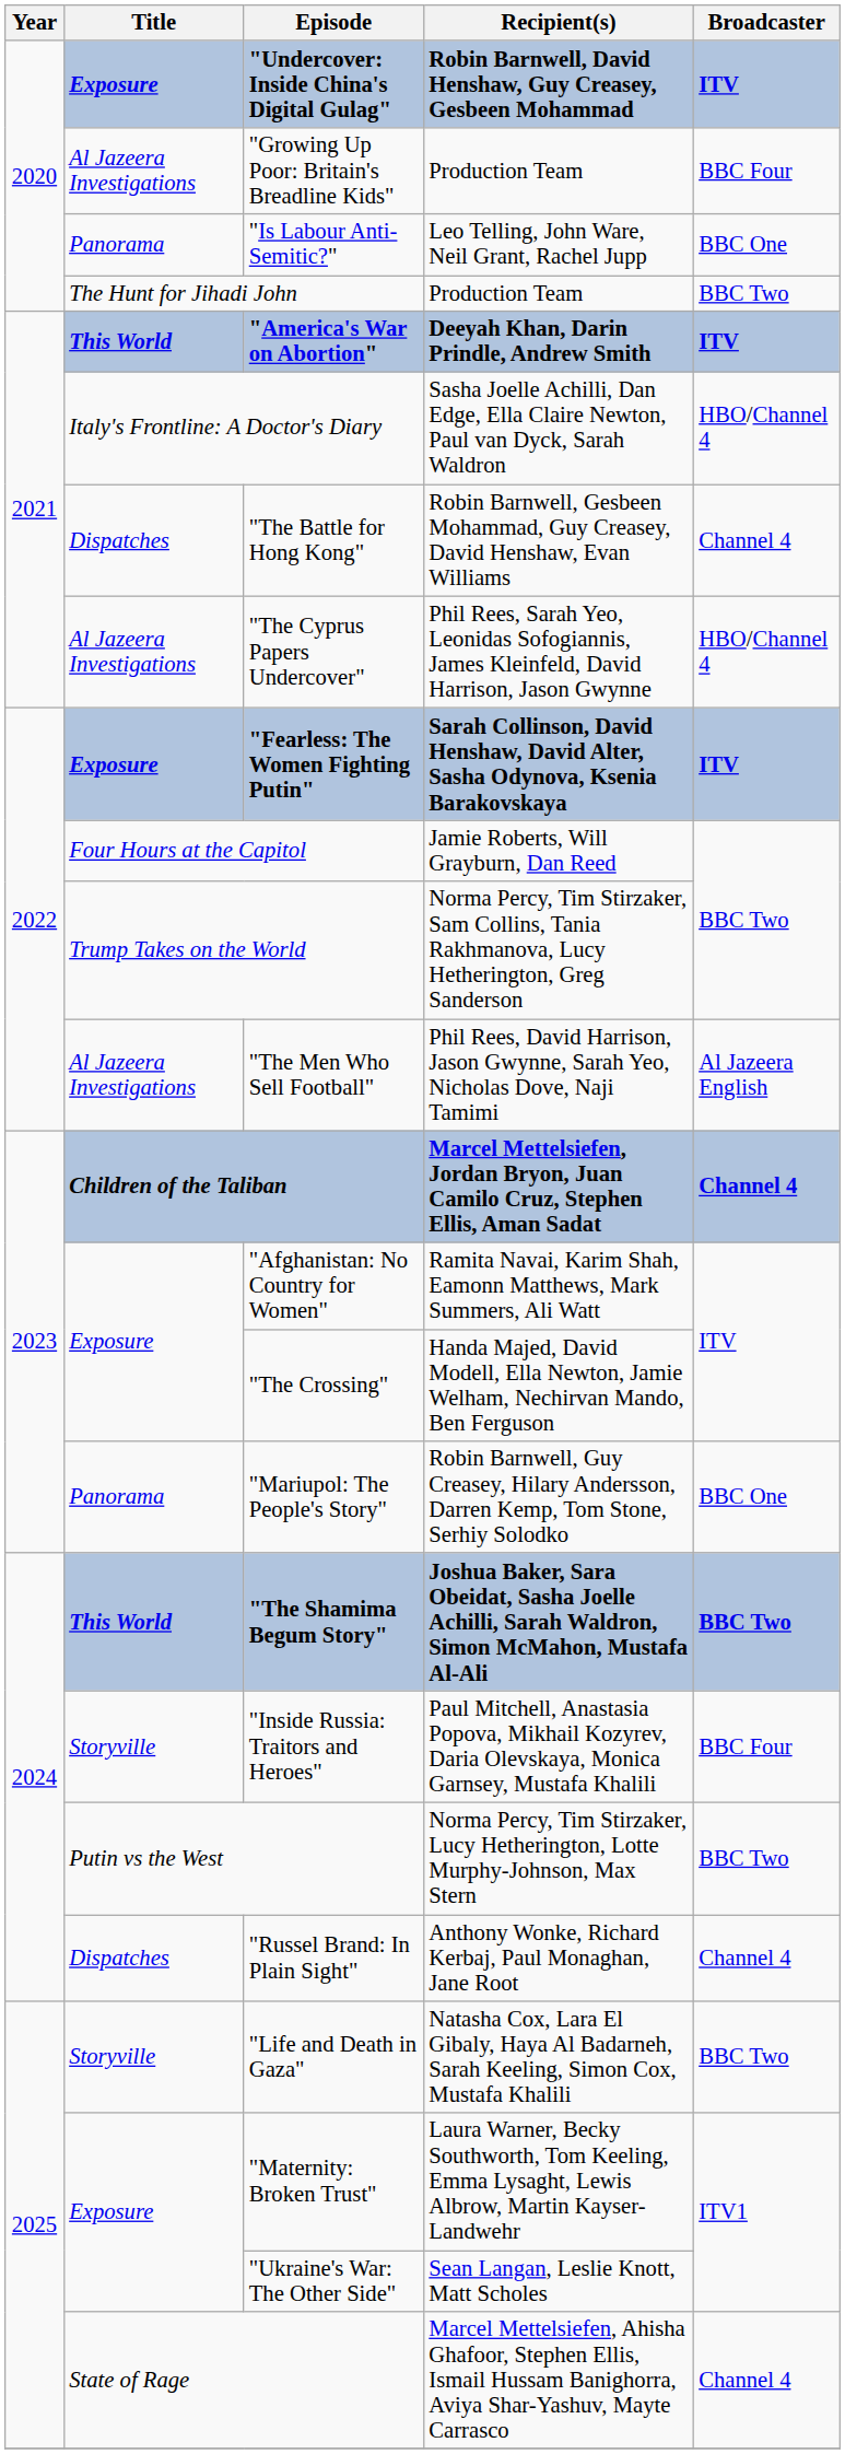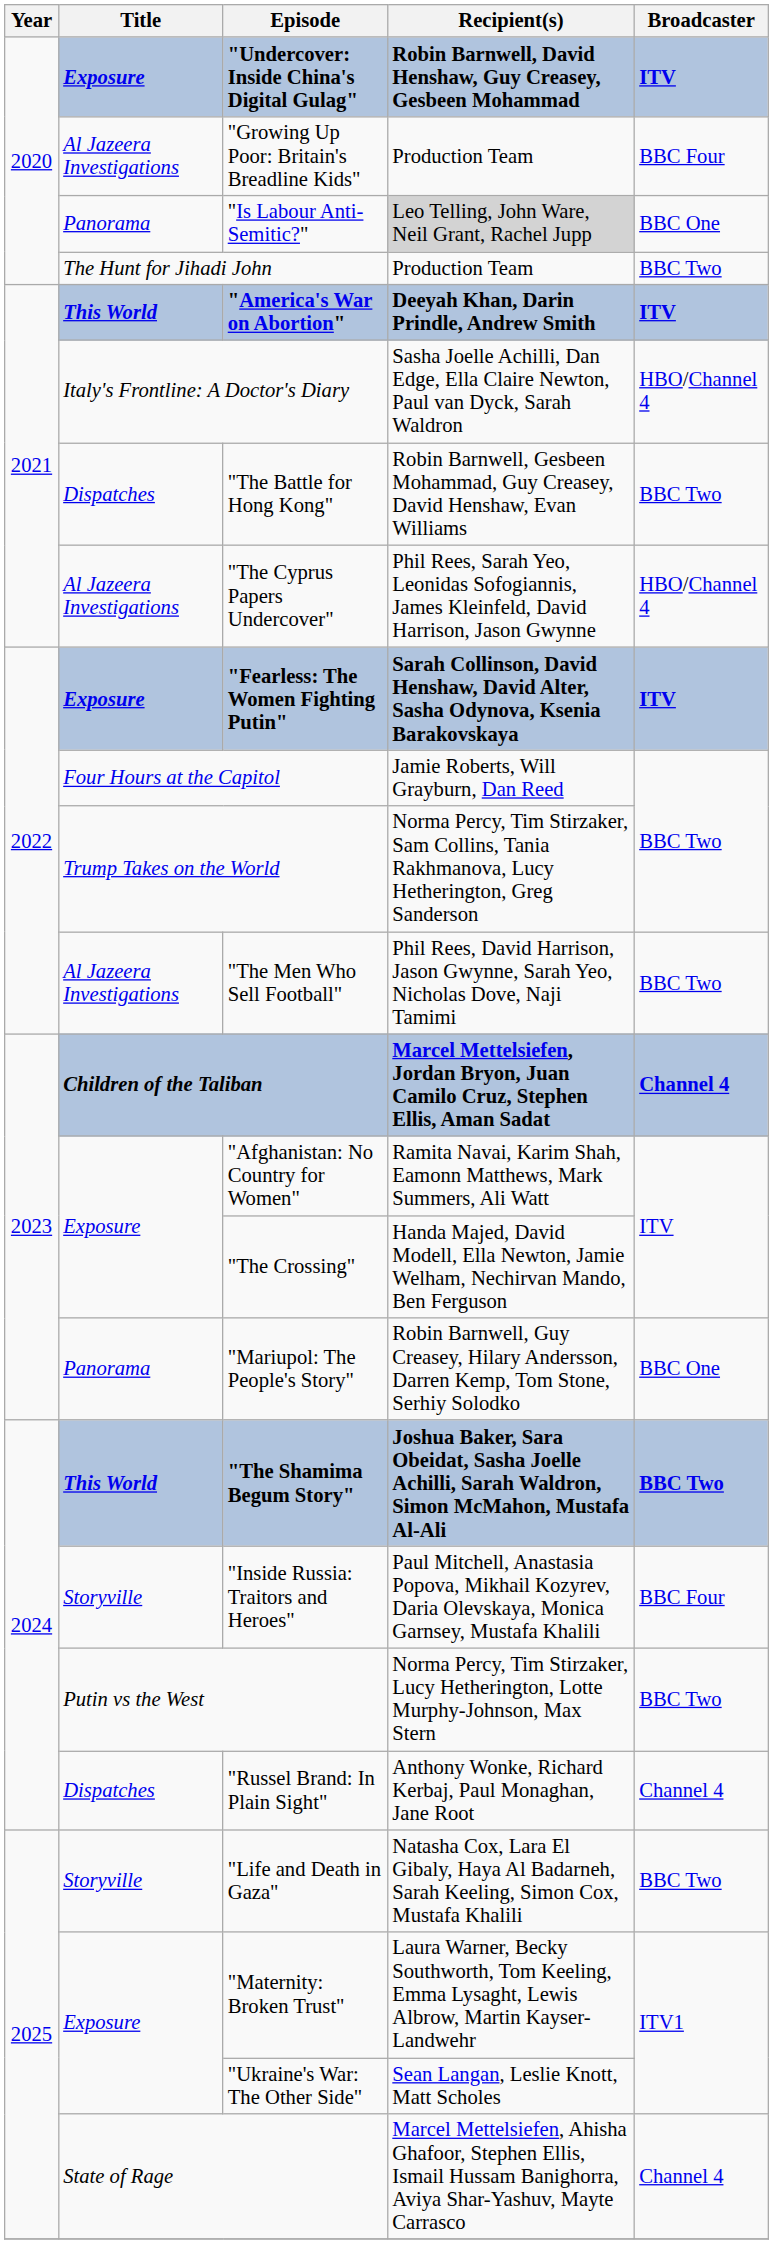 <table class="wikitable" width="95%">
 <tr>
 <th width=5%>Year</th>
 <th width=20%>Title</th>
 <th width=20%>Episode</th>
 <th width=30%><strong>Recipient(s)</strong></th>
 <th width=10%><strong>Broadcaster</strong></th>
 </tr>
 <tr>
 <td rowspan="4" style="text-align:center;"><a href='#'>2020</a><br></td>
 <td style="background:#B0C4DE;"><strong><em><a href='#'>Exposure</a></em></strong></td>
 <td style="background:#B0C4DE;"><strong>"Undercover: Inside China's Digital Gulag"</strong></td>
 <td style="background:#B0C4DE;"><strong>Robin Barnwell, David Henshaw, Guy Creasey, Gesbeen Mohammad</strong></td>
 <td style="background:#B0C4DE;"><strong><a href='#'>ITV</a></strong></td>
 </tr>
 <tr>
 <td><em><a href='#'>Al Jazeera Investigations</a></em></td>
 <td>"Growing Up Poor: Britain's Breadline Kids"</td>
 <td>Production Team</td>
 <td><a href='#'>BBC Four</a></td>
 </tr>
 <tr>
 <td><em><a href='#'>Panorama</a></em></td>
 <td>"<a href='#'>Is Labour Anti-Semitic?</a>"</td>
-<td>Leo Telling, John Ware, Neil Grant, Rachel Jupp</td>
+<td style="background: lightgrey;">Leo Telling, John Ware, Neil Grant, Rachel Jupp</td>
 <td><a href='#'>BBC One</a></td>
 </tr>
 <tr>
 <td colspan="2"><em>The Hunt for Jihadi John</em></td>
 <td>Production Team</td>
 <td><a href='#'>BBC Two</a></td>
 </tr>
 <tr>
 <td rowspan="4" style="text-align:center;"><a href='#'>2021</a><br></td>
 <td style="background:#B0C4DE;"><strong><em><a href='#'>This World</a></em></strong></td>
 <td style="background:#B0C4DE;"><strong>"<a href='#'>America's War on Abortion</a>"</strong></td>
 <td style="background:#B0C4DE;"><strong>Deeyah Khan, Darin Prindle, Andrew Smith</strong></td>
 <td style="background:#B0C4DE;"><strong><a href='#'>ITV</a></strong></td>
 </tr>
 <tr>
 <td colspan="2"><em>Italy's Frontline: A Doctor's Diary</em></td>
 <td>Sasha Joelle Achilli, Dan Edge, Ella Claire Newton, Paul van Dyck, Sarah Waldron</td>
 <td><a href='#'>HBO</a>/<a href='#'>Channel 4</a></td>
 </tr>
 <tr>
 <td><em><a href='#'>Dispatches</a></em></td>
 <td>"The Battle for Hong Kong"</td>
 <td>Robin Barnwell, Gesbeen Mohammad, Guy Creasey, David Henshaw, Evan Williams</td>
-<td><a href='#'>Channel 4</a></td>
+<td><a href='#'>BBC Two</a></td>
 </tr>
 <tr>
 <td><em><a href='#'>Al Jazeera Investigations</a></em></td>
 <td>"The Cyprus Papers Undercover"</td>
 <td>Phil Rees, Sarah Yeo, Leonidas Sofogiannis, James Kleinfeld, David Harrison, Jason Gwynne</td>
 <td><a href='#'>HBO</a>/<a href='#'>Channel 4</a></td>
 </tr>
 <tr>
 <td rowspan="4" style="text-align:center;"><a href='#'>2022</a><br></td>
 <td style="background:#B0C4DE;"><strong><em><a href='#'>Exposure</a></em></strong></td>
 <td style="background:#B0C4DE;"><strong>"Fearless: The Women Fighting Putin"</strong></td>
 <td style="background:#B0C4DE;"><strong>Sarah Collinson, David Henshaw, David Alter, Sasha Odynova, Ksenia Barakovskaya</strong></td>
 <td style="background:#B0C4DE;"><strong><a href='#'>ITV</a></strong></td>
 </tr>
 <tr>
 <td colspan="2"><em><a href='#'>Four Hours at the Capitol</a></em></td>
 <td>Jamie Roberts, Will Grayburn, <a href='#'>Dan Reed</a></td>
 <td rowspan="2"><a href='#'>BBC Two</a></td>
 </tr>
 <tr>
 <td colspan="2"><em><a href='#'>Trump Takes on the World</a></em></td>
 <td>Norma Percy, Tim Stirzaker, Sam Collins, Tania Rakhmanova, Lucy Hetherington, Greg Sanderson</td>
 </tr>
 <tr>
 <td><em><a href='#'>Al Jazeera Investigations</a></em></td>
 <td>"The Men Who Sell Football"</td>
 <td>Phil Rees, David Harrison, Jason Gwynne, Sarah Yeo, Nicholas Dove, Naji Tamimi</td>
-<td><a href='#'>Al Jazeera English</a></td>
+<td><a href='#'>BBC Two</a></td>
 </tr>
 <tr>
 <td rowspan="4" style="text-align:center;"><a href='#'>2023</a><br></td>
 <td colspan="2" style="background:#B0C4DE;"><strong><em>Children of the Taliban</em></strong></td>
 <td style="background:#B0C4DE;"><strong><a href='#'>Marcel Mettelsiefen</a>, Jordan Bryon, Juan Camilo Cruz, Stephen Ellis, Aman Sadat</strong></td>
 <td style="background:#B0C4DE;"><strong><a href='#'>Channel 4</a></strong></td>
 </tr>
 <tr>
 <td rowspan="2"><em><a href='#'>Exposure</a></em></td>
 <td>"Afghanistan: No Country for Women"</td>
 <td>Ramita Navai, Karim Shah, Eamonn Matthews, Mark Summers, Ali Watt</td>
 <td rowspan="2"><a href='#'>ITV</a></td>
 </tr>
 <tr>
 <td>"The Crossing"</td>
 <td>Handa Majed, David Modell, Ella Newton, Jamie Welham, Nechirvan Mando, Ben Ferguson</td>
 </tr>
 <tr>
 <td><em><a href='#'>Panorama</a></em></td>
 <td>"Mariupol: The People's Story"</td>
 <td>Robin Barnwell, Guy Creasey, Hilary Andersson, Darren Kemp, Tom Stone, Serhiy Solodko</td>
 <td><a href='#'>BBC One</a></td>
 </tr>
 <tr>
 <td rowspan="4" style="text-align:center;"><a href='#'>2024</a><br></td>
 <td style="background:#B0C4DE;"><strong><em><a href='#'>This World</a></em></strong></td>
 <td style="background:#B0C4DE;"><strong>"The Shamima Begum Story"</strong></td>
 <td style="background:#B0C4DE;"><strong>Joshua Baker, Sara Obeidat, Sasha Joelle Achilli, Sarah Waldron, Simon McMahon, Mustafa Al-Ali</strong></td>
 <td style="background:#B0C4DE;"><strong><a href='#'>BBC Two</a></strong></td>
 </tr>
 <tr>
 <td><em><a href='#'>Storyville</a></em></td>
 <td>"Inside Russia: Traitors and Heroes"</td>
 <td>Paul Mitchell, Anastasia Popova, Mikhail Kozyrev, Daria Olevskaya, Monica Garnsey, Mustafa Khalili</td>
 <td><a href='#'>BBC Four</a></td>
 </tr>
 <tr>
 <td colspan="2"><em>Putin vs the West</em></td>
 <td>Norma Percy, Tim Stirzaker, Lucy Hetherington, Lotte Murphy-Johnson, Max Stern</td>
 <td><a href='#'>BBC Two</a></td>
 </tr>
 <tr>
 <td><em><a href='#'>Dispatches</a></em></td>
 <td>"Russel Brand: In Plain Sight"</td>
 <td>Anthony Wonke, Richard Kerbaj, Paul Monaghan, Jane Root</td>
 <td><a href='#'>Channel 4</a></td>
 </tr>
 <tr>
 <td rowspan="4" style="text-align:center;"><a href='#'>2025</a><br></td>
 <td><em><a href='#'>Storyville</a></em></td>
 <td>"Life and Death in Gaza"</td>
 <td>Natasha Cox, Lara El Gibaly, Haya Al Badarneh, Sarah Keeling, Simon Cox, Mustafa Khalili</td>
 <td><a href='#'>BBC Two</a></td>
 </tr>
 <tr>
 <td rowspan="2"><em><a href='#'>Exposure</a></em></td>
 <td>"Maternity: Broken Trust"</td>
 <td>Laura Warner, Becky Southworth, Tom Keeling, Emma Lysaght, Lewis Albrow, Martin Kayser-Landwehr</td>
 <td rowspan="2"><a href='#'>ITV1</a></td>
 </tr>
 <tr>
 <td>"Ukraine's War: The Other Side"</td>
 <td><a href='#'>Sean Langan</a>, Leslie Knott, Matt Scholes</td>
 </tr>
 <tr>
 <td colspan="2"><em>State of Rage</em></td>
 <td><a href='#'>Marcel Mettelsiefen</a>, Ahisha Ghafoor, Stephen Ellis, Ismail Hussam Banighorra, Aviya Shar-Yashuv, Mayte Carrasco</td>
 <td><a href='#'>Channel 4</a></td>
 </tr>
 <tr>
 </tr>
 </table>
